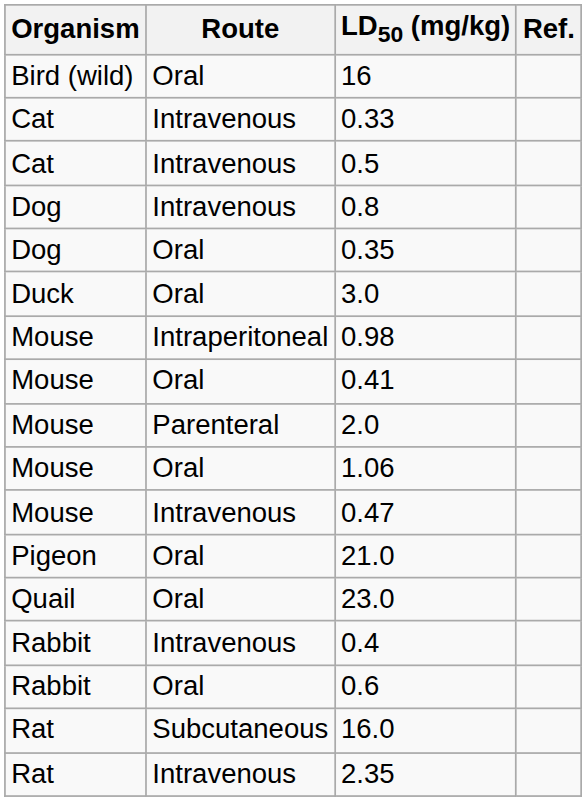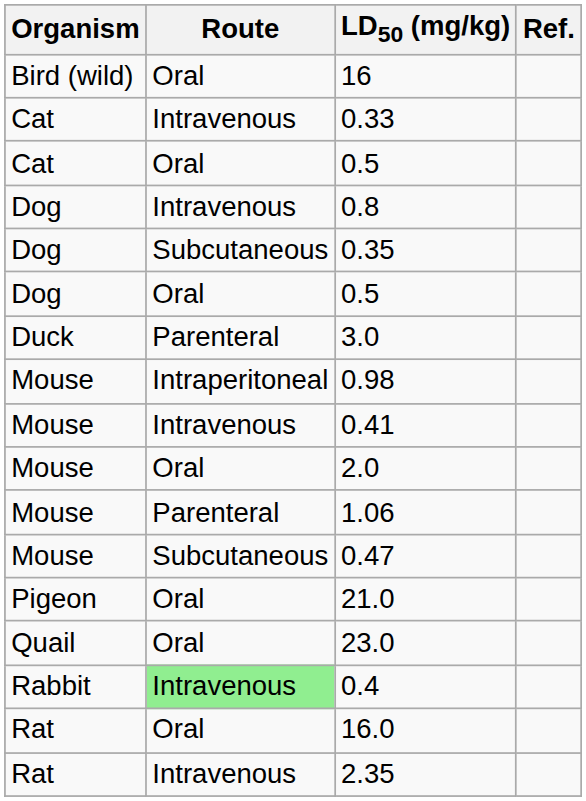 <table class="wikitable sortable" style="margin-left:auto; margin-right:auto;">
 <tr>
 <th scope="col">Organism</th>
 <th scope="col">Route</th>
 <th scope="col">LD<sub>50</sub> (mg/kg)</th>
 <th scope="col" class="unsortable">Ref.</th>
 </tr>
 <tr>
 <td>Bird (wild)</td>
 <td>Oral</td>
 <td>16</td>
 <td></td>
 </tr>
 <tr>
 <td>Cat</td>
 <td>Intravenous</td>
 <td>0.33</td>
 <td></td>
 </tr>
 <tr>
 <td>Cat</td>
-<td>Intravenous</td>
+<td>Oral</td>
 <td>0.5</td>
 <td></td>
 </tr>
 <tr>
 <td>Dog</td>
 <td>Intravenous</td>
 <td>0.8</td>
 <td></td>
 </tr>
 <tr>
 <td>Dog</td>
-<td>Oral</td>
+<td>Subcutaneous</td>
 <td>0.35</td>
 <td></td>
 </tr>
 <tr>
+<td>Dog</td>
+<td>Oral</td>
+<td>0.5</td>
+<td></td>
+</tr>
+<tr>
 <td>Duck</td>
-<td>Oral</td>
+<td>Parenteral</td>
 <td>3.0</td>
 <td></td>
 </tr>
 <tr>
 <td>Mouse</td>
 <td>Intraperitoneal</td>
 <td>0.98</td>
 <td></td>
 </tr>
 <tr>
 <td>Mouse</td>
-<td>Oral</td>
+<td>Intravenous</td>
 <td>0.41</td>
 <td></td>
 </tr>
 <tr>
 <td>Mouse</td>
-<td>Parenteral</td>
+<td>Oral</td>
 <td>2.0</td>
 <td></td>
 </tr>
 <tr>
 <td>Mouse</td>
-<td>Oral</td>
+<td>Parenteral</td>
 <td>1.06</td>
 <td></td>
 </tr>
 <tr>
 <td>Mouse</td>
-<td>Intravenous</td>
+<td>Subcutaneous</td>
 <td>0.47</td>
 <td></td>
 </tr>
 <tr>
 <td>Pigeon</td>
 <td>Oral</td>
 <td>21.0</td>
 <td></td>
 </tr>
 <tr>
 <td>Quail</td>
 <td>Oral</td>
 <td>23.0</td>
 <td></td>
 </tr>
 <tr>
 <td>Rabbit</td>
-<td>Intravenous</td>
+<td style="background: lightgreen;">Intravenous</td>
 <td>0.4</td>
 <td></td>
 </tr>
 <tr>
-<td>Rabbit</td>
+<td>Rat</td>
 <td>Oral</td>
-<td>0.6</td>
-<td></td>
-</tr>
-<tr>
-<td>Rat</td>
-<td>Subcutaneous</td>
 <td>16.0</td>
 <td></td>
 </tr>
 <tr>
 <td>Rat</td>
 <td>Intravenous</td>
 <td>2.35</td>
 <td></td>
 </tr>
 </table>
